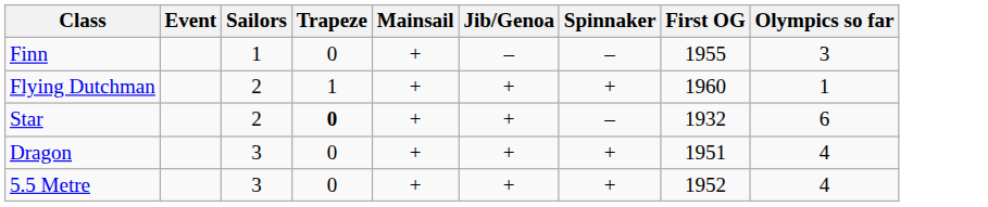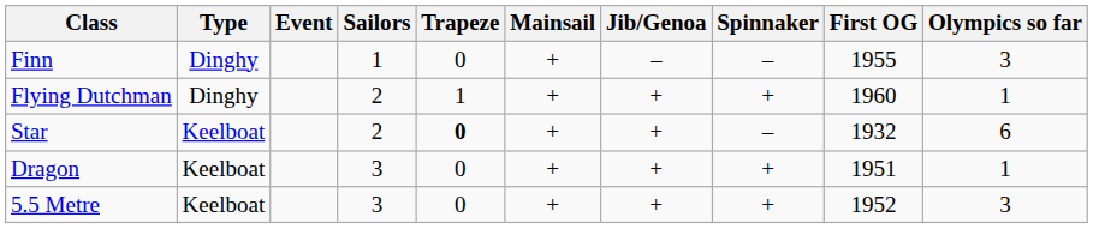 <table class="wikitable" style="text-align:center">
 <tr>
 <th>Class</th>
+<th>Type</th>
 <th>Event</th>
 <th>Sailors</th>
 <th>Trapeze</th>
 <th>Mainsail</th>
 <th>Jib/Genoa</th>
 <th>Spinnaker</th>
 <th>First OG</th>
 <th>Olympics so far</th>
 </tr>
 <tr>
 <td style="text-align:left"><a href='#'>Finn</a></td>
+<td><a href='#'>Dinghy</a></td>
 <td></td>
 <td>1</td>
 <td>0</td>
 <td>+</td>
 <td>–</td>
 <td>–</td>
 <td>1955</td>
 <td>3</td>
 </tr>
 <tr>
 <td style="text-align:left"><a href='#'>Flying Dutchman</a></td>
+<td>Dinghy</td>
 <td></td>
 <td>2</td>
 <td>1</td>
 <td>+</td>
 <td>+</td>
 <td>+</td>
 <td>1960</td>
 <td>1</td>
 </tr>
 <tr>
 <td style="text-align:left"><a href='#'>Star</a></td>
+<td><a href='#'>Keelboat</a></td>
 <td></td>
 <td>2</td>
 <td><strong>0</strong></td>
 <td>+</td>
 <td>+</td>
 <td>–</td>
 <td>1932</td>
 <td>6</td>
 </tr>
 <tr>
 <td style="text-align:left"><a href='#'>Dragon</a></td>
+<td>Keelboat</td>
 <td></td>
 <td>3</td>
 <td>0</td>
 <td>+</td>
 <td>+</td>
 <td>+</td>
 <td>1951</td>
-<td>4</td>
+<td>1</td>
 </tr>
 <tr>
 <td style="text-align:left"><a href='#'>5.5 Metre</a></td>
+<td>Keelboat</td>
 <td></td>
 <td>3</td>
 <td>0</td>
 <td>+</td>
 <td>+</td>
 <td>+</td>
 <td>1952</td>
-<td>4</td>
+<td>3</td>
 </tr>
 </table>
